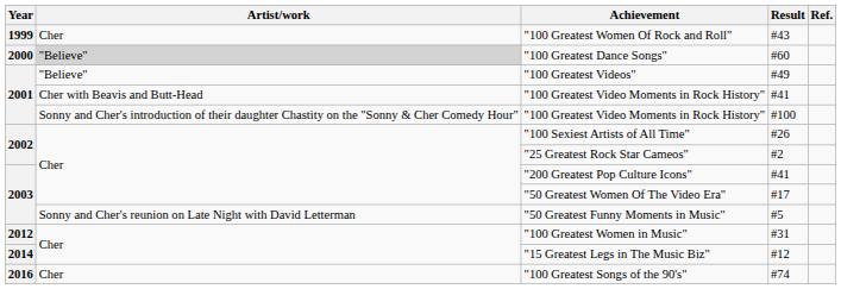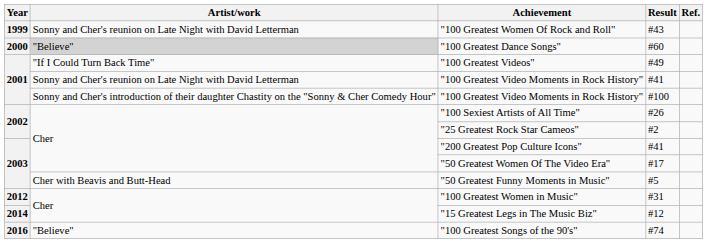 <table class="wikitable">
 <tr>
 <th scope="col">Year</th>
 <th scope="col">Artist/work</th>
 <th scope="col">Achievement</th>
 <th scope="col">Result</th>
 <th scope="col">Ref.</th>
 </tr>
 <tr>
 <th scope="row">1999</th>
-<td>Cher</td>
+<td>Sonny and Cher's reunion on Late Night with David Letterman</td>
 <td>"100 Greatest Women Of Rock and Roll"</td>
 <td>#43</td>
 <td style="text-align:center;"></td>
 </tr>
 <tr>
 <th scope="row">2000</th>
 <td style="background: lightgrey;">"Believe"</td>
 <td>"100 Greatest Dance Songs"</td>
 <td>#60</td>
 <td style="text-align:center;"></td>
 </tr>
 <tr>
 <th scope="row" rowspan="3">2001</th>
-<td>"Believe"</td>
+<td>"If I Could Turn Back Time"</td>
 <td>"100 Greatest Videos"</td>
 <td>#49</td>
 <td style="text-align:center;"></td>
 </tr>
 <tr>
-<td>Cher with Beavis and Butt-Head</td>
+<td>Sonny and Cher's reunion on Late Night with David Letterman</td>
 <td>"100 Greatest Video Moments in Rock History"</td>
 <td>#41</td>
 <td style="text-align:center;"></td>
 </tr>
 <tr>
 <td>Sonny and Cher's introduction of their daughter Chastity on the "Sonny & Cher Comedy Hour"</td>
 <td>"100 Greatest Video Moments in Rock History"</td>
 <td>#100</td>
 <td style="text-align:center;"></td>
 </tr>
 <tr>
 <th scope="row" rowspan="2">2002</th>
 <td rowspan="4">Cher</td>
 <td>"100 Sexiest Artists of All Time"</td>
 <td>#26</td>
 <td style="text-align:center;"></td>
 </tr>
 <tr>
 <td>"25 Greatest Rock Star Cameos"</td>
 <td>#2</td>
 <td style="text-align:center;"></td>
 </tr>
 <tr>
 <th scope="row" rowspan="3">2003</th>
 <td>"200 Greatest Pop Culture Icons"</td>
 <td>#41</td>
 <td style="text-align:center;"></td>
 </tr>
 <tr>
 <td>"50 Greatest Women Of The Video Era"</td>
 <td>#17</td>
 <td style="text-align:center;"></td>
 </tr>
 <tr>
-<td>Sonny and Cher's reunion on Late Night with David Letterman</td>
+<td>Cher with Beavis and Butt-Head</td>
 <td>"50 Greatest Funny Moments in Music"</td>
 <td>#5</td>
 <td style="text-align:center;"></td>
 </tr>
 <tr>
 <th scope="row">2012</th>
 <td rowspan="2">Cher</td>
 <td>"100 Greatest Women in Music"</td>
 <td>#31</td>
 <td style="text-align:center;"></td>
 </tr>
 <tr>
 <th scope="row">2014</th>
 <td>"15 Greatest Legs in The Music Biz"</td>
 <td>#12</td>
 <td style="text-align:center;"></td>
 </tr>
 <tr>
 <th scope="row">2016</th>
-<td>Cher</td>
+<td>"Believe"</td>
 <td>"100 Greatest Songs of the 90's"</td>
 <td>#74</td>
 <td style="text-align:center;"></td>
 </tr>
 </table>
